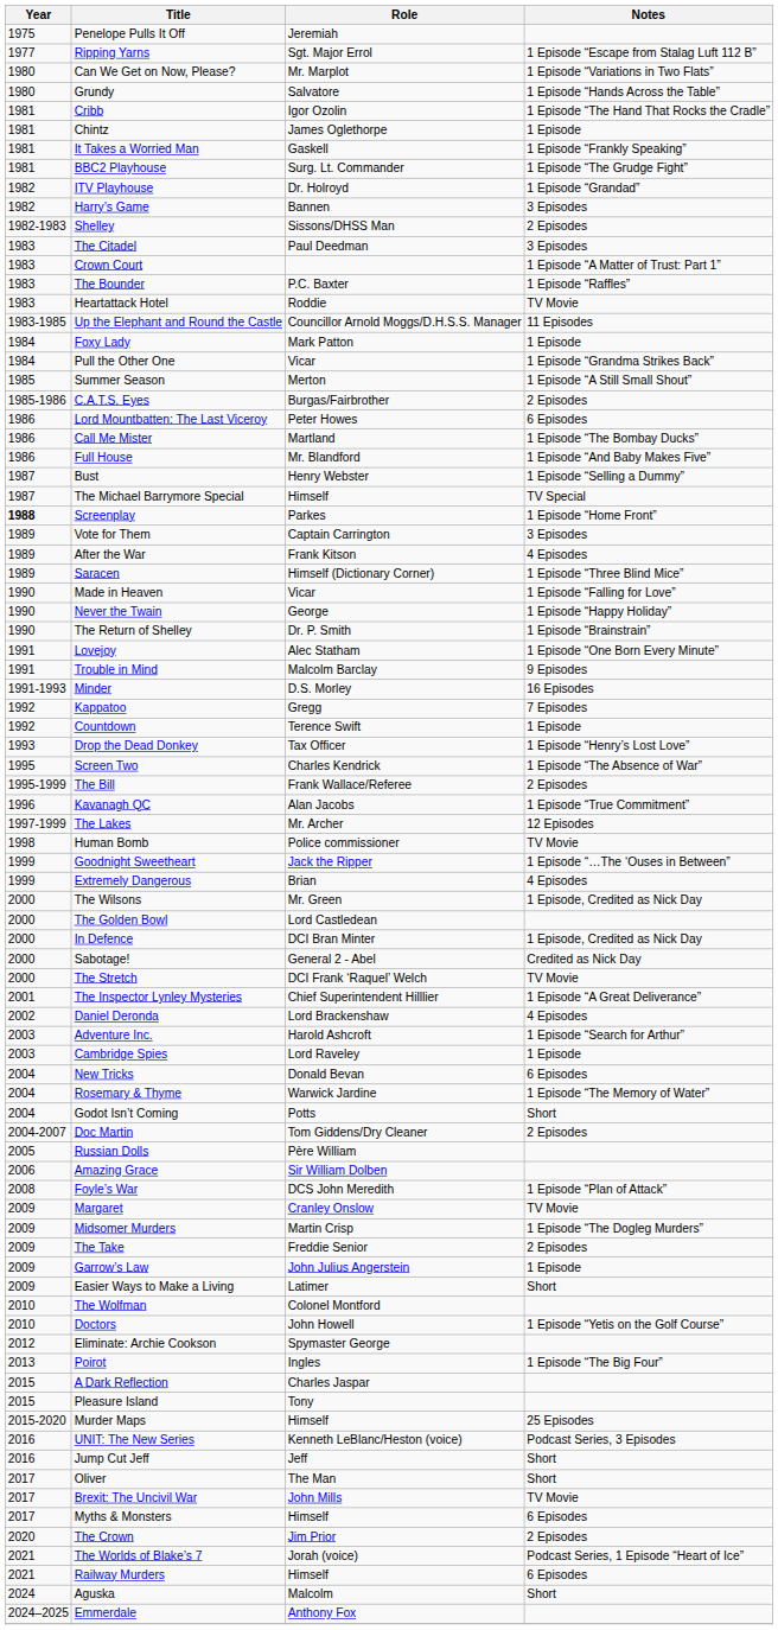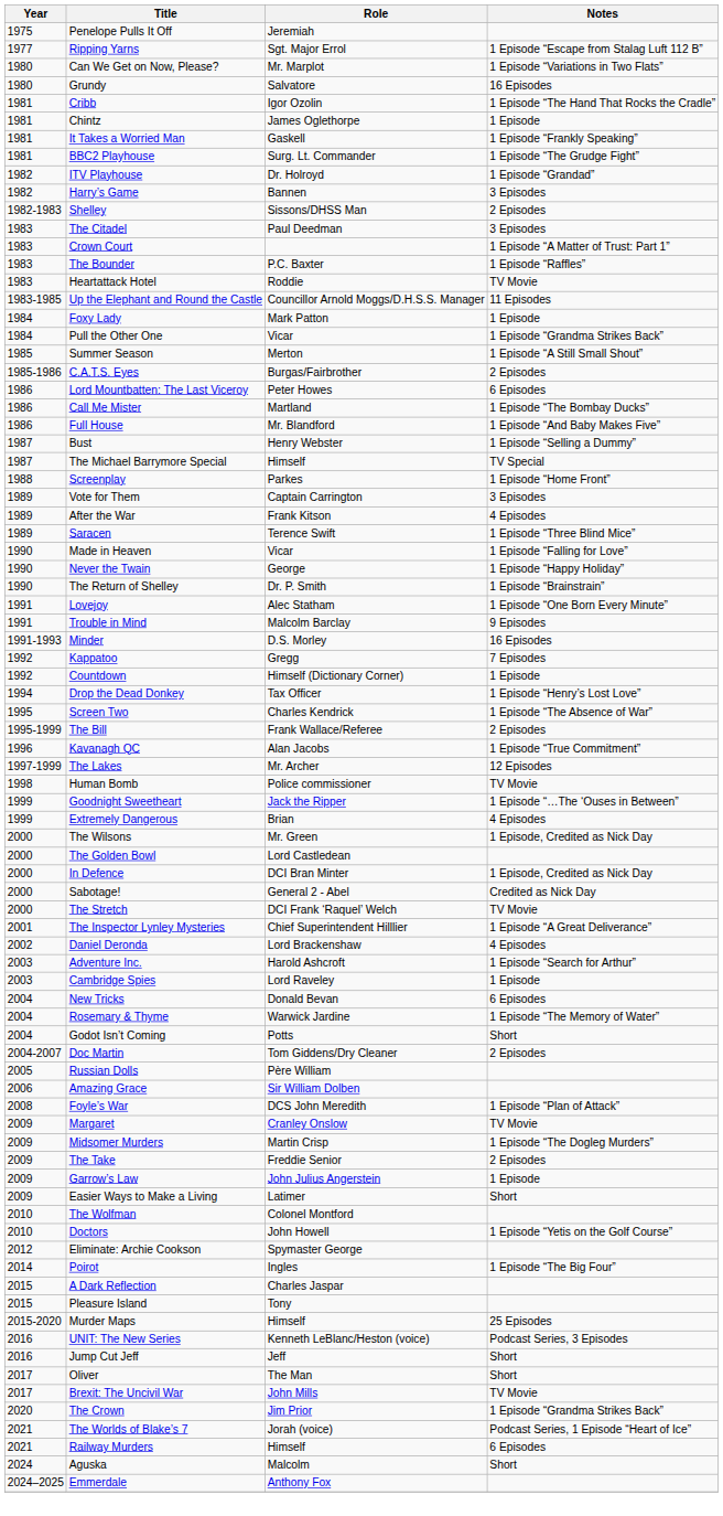 <table class="wikitable">
 <tr>
 <th>Year</th>
 <th>Title</th>
 <th>Role</th>
 <th>Notes</th>
 </tr>
 <tr>
 <td>1975</td>
 <td>Penelope Pulls It Off</td>
 <td>Jeremiah</td>
 <td></td>
 </tr>
 <tr>
 <td>1977</td>
 <td><a href='#'>Ripping Yarns</a></td>
 <td>Sgt. Major Errol</td>
 <td>1 Episode “Escape from Stalag Luft 112 B”</td>
 </tr>
 <tr>
 <td>1980</td>
 <td>Can We Get on Now, Please?</td>
 <td>Mr. Marplot</td>
 <td>1 Episode “Variations in Two Flats”</td>
 </tr>
 <tr>
 <td>1980</td>
 <td>Grundy</td>
 <td>Salvatore</td>
-<td>1 Episode “Hands Across the Table”</td>
+<td>16 Episodes</td>
 </tr>
 <tr>
 <td>1981</td>
 <td><a href='#'>Cribb</a></td>
 <td>Igor Ozolin</td>
 <td>1 Episode “The Hand That Rocks the Cradle”</td>
 </tr>
 <tr>
 <td>1981</td>
 <td>Chintz</td>
 <td>James Oglethorpe</td>
 <td>1 Episode</td>
 </tr>
 <tr>
 <td>1981</td>
 <td><a href='#'>It Takes a Worried Man</a></td>
 <td>Gaskell</td>
 <td>1 Episode “Frankly Speaking”</td>
 </tr>
 <tr>
 <td>1981</td>
 <td><a href='#'>BBC2 Playhouse</a></td>
 <td>Surg. Lt. Commander</td>
 <td>1 Episode “The Grudge Fight”</td>
 </tr>
 <tr>
 <td>1982</td>
 <td><a href='#'>ITV Playhouse</a></td>
 <td>Dr. Holroyd</td>
 <td>1 Episode “Grandad”</td>
 </tr>
 <tr>
 <td>1982</td>
 <td><a href='#'>Harry’s Game</a></td>
 <td>Bannen</td>
 <td>3 Episodes</td>
 </tr>
 <tr>
 <td>1982-1983</td>
 <td><a href='#'>Shelley</a></td>
 <td>Sissons/DHSS Man</td>
 <td>2 Episodes</td>
 </tr>
 <tr>
 <td>1983</td>
 <td><a href='#'>The Citadel</a></td>
 <td>Paul Deedman</td>
 <td>3 Episodes</td>
 </tr>
 <tr>
 <td>1983</td>
 <td><a href='#'>Crown Court</a></td>
 <td></td>
 <td>1 Episode “A Matter of Trust: Part 1”</td>
 </tr>
 <tr>
 <td>1983</td>
 <td><a href='#'>The Bounder</a></td>
 <td>P.C. Baxter</td>
 <td>1 Episode “Raffles”</td>
 </tr>
 <tr>
 <td>1983</td>
 <td>Heartattack Hotel</td>
 <td>Roddie</td>
 <td>TV Movie</td>
 </tr>
 <tr>
 <td>1983-1985</td>
 <td><a href='#'>Up the Elephant and Round the Castle</a></td>
 <td>Councillor Arnold Moggs/D.H.S.S. Manager</td>
 <td>11 Episodes</td>
 </tr>
 <tr>
 <td>1984</td>
 <td><a href='#'>Foxy Lady</a></td>
 <td>Mark Patton</td>
 <td>1 Episode</td>
 </tr>
 <tr>
 <td>1984</td>
 <td>Pull the Other One</td>
 <td>Vicar</td>
 <td>1 Episode “Grandma Strikes Back”</td>
 </tr>
 <tr>
 <td>1985</td>
 <td>Summer Season</td>
 <td>Merton</td>
 <td>1 Episode “A Still Small Shout”</td>
 </tr>
 <tr>
 <td>1985-1986</td>
 <td><a href='#'>C.A.T.S. Eyes</a></td>
 <td>Burgas/Fairbrother</td>
 <td>2 Episodes</td>
 </tr>
 <tr>
 <td>1986</td>
 <td><a href='#'>Lord Mountbatten: The Last Viceroy</a></td>
 <td>Peter Howes</td>
 <td>6 Episodes</td>
 </tr>
 <tr>
 <td>1986</td>
 <td><a href='#'>Call Me Mister</a></td>
 <td>Martland</td>
 <td>1 Episode “The Bombay Ducks”</td>
 </tr>
 <tr>
 <td>1986</td>
 <td><a href='#'>Full House</a></td>
 <td>Mr. Blandford</td>
 <td>1 Episode “And Baby Makes Five”</td>
 </tr>
 <tr>
 <td>1987</td>
 <td>Bust</td>
 <td>Henry Webster</td>
 <td>1 Episode “Selling a Dummy”</td>
 </tr>
 <tr>
 <td>1987</td>
 <td>The Michael Barrymore Special</td>
 <td>Himself</td>
 <td>TV Special</td>
 </tr>
 <tr>
-<td><strong>1988</strong></td>
+<td>1988</td>
 <td><a href='#'>Screenplay</a></td>
 <td>Parkes</td>
 <td>1 Episode “Home Front”</td>
 </tr>
 <tr>
 <td>1989</td>
 <td>Vote for Them</td>
 <td>Captain Carrington</td>
 <td>3 Episodes</td>
 </tr>
 <tr>
 <td>1989</td>
 <td>After the War</td>
 <td>Frank Kitson</td>
 <td>4 Episodes</td>
 </tr>
 <tr>
 <td>1989</td>
 <td><a href='#'>Saracen</a></td>
-<td>Himself (Dictionary Corner)</td>
+<td>Terence Swift</td>
 <td>1 Episode “Three Blind Mice”</td>
 </tr>
 <tr>
 <td>1990</td>
 <td>Made in Heaven</td>
 <td>Vicar</td>
 <td>1 Episode “Falling for Love”</td>
 </tr>
 <tr>
 <td>1990</td>
 <td><a href='#'>Never the Twain</a></td>
 <td>George</td>
 <td>1 Episode “Happy Holiday”</td>
 </tr>
 <tr>
 <td>1990</td>
 <td>The Return of Shelley</td>
 <td>Dr. P. Smith</td>
 <td>1 Episode “Brainstrain”</td>
 </tr>
 <tr>
 <td>1991</td>
 <td><a href='#'>Lovejoy</a></td>
 <td>Alec Statham</td>
 <td>1 Episode “One Born Every Minute”</td>
 </tr>
 <tr>
 <td>1991</td>
 <td><a href='#'>Trouble in Mind</a></td>
 <td>Malcolm Barclay</td>
 <td>9 Episodes</td>
 </tr>
 <tr>
 <td>1991-1993</td>
 <td><a href='#'>Minder</a></td>
 <td>D.S. Morley</td>
 <td>16 Episodes</td>
 </tr>
 <tr>
 <td>1992</td>
 <td><a href='#'>Kappatoo</a></td>
 <td>Gregg</td>
 <td>7 Episodes</td>
 </tr>
 <tr>
 <td>1992</td>
 <td><a href='#'>Countdown</a></td>
-<td>Terence Swift</td>
+<td>Himself (Dictionary Corner)</td>
 <td>1 Episode</td>
 </tr>
 <tr>
-<td>1993</td>
+<td>1994</td>
 <td><a href='#'>Drop the Dead Donkey</a></td>
 <td>Tax Officer</td>
 <td>1 Episode “Henry’s Lost Love”</td>
 </tr>
 <tr>
 <td>1995</td>
 <td><a href='#'>Screen Two</a></td>
 <td>Charles Kendrick</td>
 <td>1 Episode “The Absence of War”</td>
 </tr>
 <tr>
 <td>1995-1999</td>
 <td><a href='#'>The Bill</a></td>
 <td>Frank Wallace/Referee</td>
 <td>2 Episodes</td>
 </tr>
 <tr>
 <td>1996</td>
 <td><a href='#'>Kavanagh QC</a></td>
 <td>Alan Jacobs</td>
 <td>1 Episode “True Commitment”</td>
 </tr>
 <tr>
 <td>1997-1999</td>
 <td><a href='#'>The Lakes</a></td>
 <td>Mr. Archer</td>
 <td>12 Episodes</td>
 </tr>
 <tr>
 <td>1998</td>
 <td>Human Bomb</td>
 <td>Police commissioner</td>
 <td>TV Movie</td>
 </tr>
 <tr>
 <td>1999</td>
 <td><a href='#'>Goodnight Sweetheart</a></td>
 <td><a href='#'>Jack the Ripper</a></td>
 <td>1 Episode “…The ‘Ouses in Between”</td>
 </tr>
 <tr>
 <td>1999</td>
 <td><a href='#'>Extremely Dangerous</a></td>
 <td>Brian</td>
 <td>4 Episodes</td>
 </tr>
 <tr>
 <td>2000</td>
 <td>The Wilsons</td>
 <td>Mr. Green</td>
 <td>1 Episode, Credited as Nick Day</td>
 </tr>
 <tr>
 <td>2000</td>
 <td><a href='#'>The Golden Bowl</a></td>
 <td>Lord Castledean</td>
 <td></td>
 </tr>
 <tr>
 <td>2000</td>
 <td><a href='#'>In Defence</a></td>
 <td>DCI Bran Minter</td>
 <td>1 Episode, Credited as Nick Day</td>
 </tr>
 <tr>
 <td>2000</td>
 <td>Sabotage!</td>
 <td>General 2 - Abel</td>
 <td>Credited as Nick Day</td>
 </tr>
 <tr>
 <td>2000</td>
 <td><a href='#'>The Stretch</a></td>
 <td>DCI Frank ‘Raquel’ Welch</td>
 <td>TV Movie</td>
 </tr>
 <tr>
 <td>2001</td>
 <td><a href='#'>The Inspector Lynley Mysteries</a></td>
 <td>Chief Superintendent Hilllier</td>
 <td>1 Episode “A Great Deliverance”</td>
 </tr>
 <tr>
 <td>2002</td>
 <td><a href='#'>Daniel Deronda</a></td>
 <td>Lord Brackenshaw</td>
 <td>4 Episodes</td>
 </tr>
 <tr>
 <td>2003</td>
 <td><a href='#'>Adventure Inc.</a></td>
 <td>Harold Ashcroft</td>
 <td>1 Episode “Search for Arthur”</td>
 </tr>
 <tr>
 <td>2003</td>
 <td><a href='#'>Cambridge Spies</a></td>
 <td>Lord Raveley</td>
 <td>1 Episode</td>
 </tr>
 <tr>
 <td>2004</td>
 <td><a href='#'>New Tricks</a></td>
 <td>Donald Bevan</td>
 <td>6 Episodes</td>
 </tr>
 <tr>
 <td>2004</td>
 <td><a href='#'>Rosemary & Thyme</a></td>
 <td>Warwick Jardine</td>
 <td>1 Episode “The Memory of Water”</td>
 </tr>
 <tr>
 <td>2004</td>
 <td>Godot Isn’t Coming</td>
 <td>Potts</td>
 <td>Short</td>
 </tr>
 <tr>
 <td>2004-2007</td>
 <td><a href='#'>Doc Martin</a></td>
 <td>Tom Giddens/Dry Cleaner</td>
 <td>2 Episodes</td>
 </tr>
 <tr>
 <td>2005</td>
 <td><a href='#'>Russian Dolls</a></td>
 <td>Père William</td>
 <td></td>
 </tr>
 <tr>
 <td>2006</td>
 <td><a href='#'>Amazing Grace</a></td>
 <td><a href='#'>Sir William Dolben</a></td>
 <td></td>
 </tr>
 <tr>
 <td>2008</td>
 <td><a href='#'>Foyle’s War</a></td>
 <td>DCS John Meredith</td>
 <td>1 Episode “Plan of Attack”</td>
 </tr>
 <tr>
 <td>2009</td>
 <td><a href='#'>Margaret</a></td>
 <td><a href='#'>Cranley Onslow</a></td>
 <td>TV Movie</td>
 </tr>
 <tr>
 <td>2009</td>
 <td><a href='#'>Midsomer Murders</a></td>
 <td>Martin Crisp</td>
 <td>1 Episode “The Dogleg Murders”</td>
 </tr>
 <tr>
 <td>2009</td>
 <td><a href='#'>The Take</a></td>
 <td>Freddie Senior</td>
 <td>2 Episodes</td>
 </tr>
 <tr>
 <td>2009</td>
 <td><a href='#'>Garrow’s Law</a></td>
 <td><a href='#'>John Julius Angerstein</a></td>
 <td>1 Episode</td>
 </tr>
 <tr>
 <td>2009</td>
 <td>Easier Ways to Make a Living</td>
 <td>Latimer</td>
 <td>Short</td>
 </tr>
 <tr>
 <td>2010</td>
 <td><a href='#'>The Wolfman</a></td>
 <td>Colonel Montford</td>
 <td></td>
 </tr>
 <tr>
 <td>2010</td>
 <td><a href='#'>Doctors</a></td>
 <td>John Howell</td>
 <td>1 Episode “Yetis on the Golf Course”</td>
 </tr>
 <tr>
 <td>2012</td>
 <td>Eliminate: Archie Cookson</td>
 <td>Spymaster George</td>
 <td></td>
 </tr>
 <tr>
-<td>2013</td>
+<td>2014</td>
 <td><a href='#'>Poirot</a></td>
 <td>Ingles</td>
 <td>1 Episode “The Big Four”</td>
 </tr>
 <tr>
 <td>2015</td>
 <td><a href='#'>A Dark Reflection</a></td>
 <td>Charles Jaspar</td>
 <td></td>
 </tr>
 <tr>
 <td>2015</td>
 <td>Pleasure Island</td>
 <td>Tony</td>
 <td></td>
 </tr>
 <tr>
 <td>2015-2020</td>
 <td>Murder Maps</td>
 <td>Himself</td>
 <td>25 Episodes</td>
 </tr>
 <tr>
 <td>2016</td>
 <td><a href='#'>UNIT: The New Series</a></td>
 <td>Kenneth LeBlanc/Heston (voice)</td>
 <td>Podcast Series, 3 Episodes</td>
 </tr>
 <tr>
 <td>2016</td>
 <td>Jump Cut Jeff</td>
 <td>Jeff</td>
 <td>Short</td>
 </tr>
 <tr>
 <td>2017</td>
 <td>Oliver</td>
 <td>The Man</td>
 <td>Short</td>
 </tr>
 <tr>
 <td>2017</td>
 <td><a href='#'>Brexit: The Uncivil War</a></td>
 <td><a href='#'>John Mills</a></td>
 <td>TV Movie</td>
 </tr>
 <tr>
-<td>2017</td>
-<td>Myths & Monsters</td>
-<td>Himself</td>
-<td>6 Episodes</td>
-</tr>
-<tr>
 <td>2020</td>
 <td><a href='#'>The Crown</a></td>
 <td><a href='#'>Jim Prior</a></td>
-<td>2 Episodes</td>
+<td>1 Episode “Grandma Strikes Back”</td>
 </tr>
 <tr>
 <td>2021</td>
 <td><a href='#'>The Worlds of Blake’s 7</a></td>
 <td>Jorah (voice)</td>
 <td>Podcast Series, 1 Episode “Heart of Ice”</td>
 </tr>
 <tr>
 <td>2021</td>
 <td><a href='#'>Railway Murders</a></td>
 <td>Himself</td>
 <td>6 Episodes</td>
 </tr>
 <tr>
 <td>2024</td>
 <td>Aguska</td>
 <td>Malcolm</td>
 <td>Short</td>
 </tr>
 <tr>
 <td>2024–2025</td>
 <td><a href='#'>Emmerdale</a></td>
 <td><a href='#'>Anthony Fox</a></td>
 <td></td>
 </tr>
 <tr>
 </tr>
 </table>
